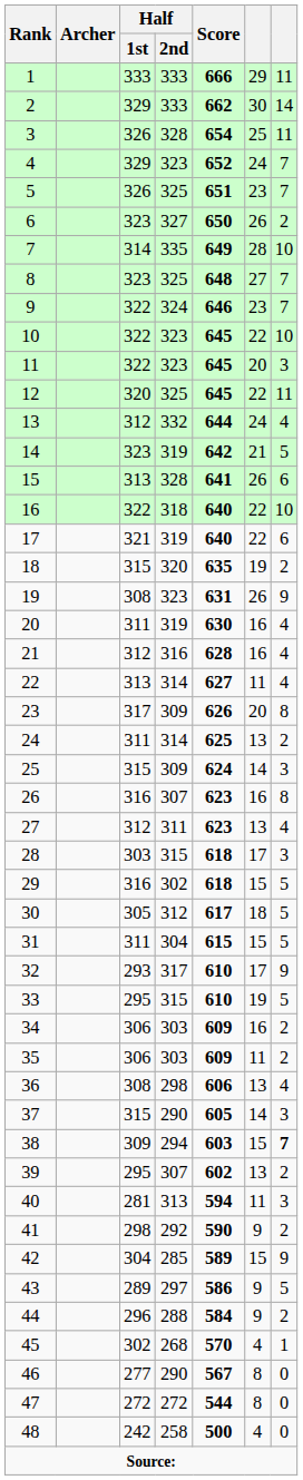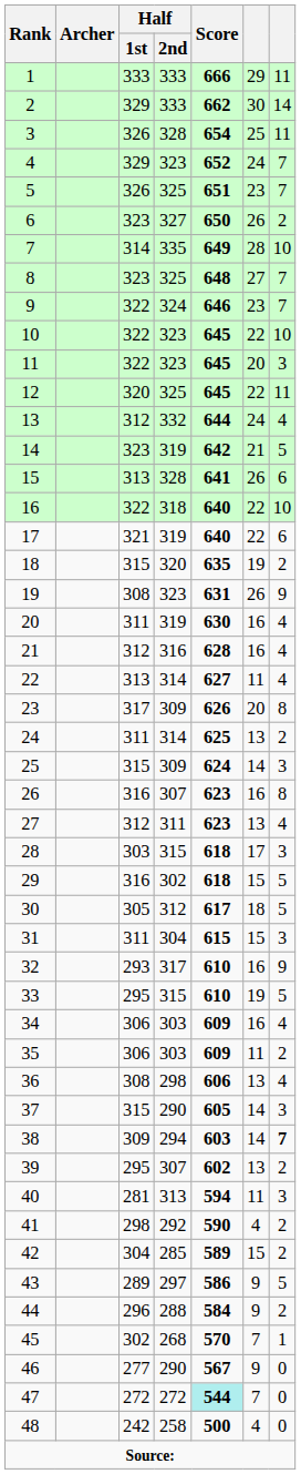 <table class="wikitable sortable" style="text-align:center">
 <tr>
 <th rowspan=2>Rank</th>
 <th rowspan=2>Archer</th>
 <th colspan=2>Half</th>
 <th rowspan=2>Score</th>
 <th rowspan=2></th>
 <th rowspan=2></th>
 </tr>
 <tr>
 <th>1st</th>
 <th>2nd</th>
 </tr>
 <tr bgcolor="#ccffcc">
 <td>1</td>
 <td align=left></td>
 <td>333</td>
 <td>333</td>
 <td><strong>666 </strong></td>
 <td>29</td>
 <td>11</td>
 </tr>
 <tr bgcolor="#ccffcc">
 <td>2</td>
 <td align=left></td>
 <td>329</td>
 <td>333</td>
 <td><strong>662</strong></td>
 <td>30</td>
 <td>14</td>
 </tr>
 <tr bgcolor="#ccffcc">
 <td>3</td>
 <td align=left></td>
 <td>326</td>
 <td>328</td>
 <td><strong>654</strong></td>
 <td>25</td>
 <td>11</td>
 </tr>
 <tr bgcolor="#ccffcc">
 <td>4</td>
 <td align=left></td>
 <td>329</td>
 <td>323</td>
 <td><strong>652</strong></td>
 <td>24</td>
 <td>7</td>
 </tr>
 <tr bgcolor="#ccffcc">
 <td>5</td>
 <td align=left></td>
 <td>326</td>
 <td>325</td>
 <td><strong>651</strong></td>
 <td>23</td>
 <td>7</td>
 </tr>
 <tr bgcolor="#ccffcc">
 <td>6</td>
 <td align=left></td>
 <td>323</td>
 <td>327</td>
 <td><strong>650</strong></td>
 <td>26</td>
 <td>2</td>
 </tr>
 <tr bgcolor="#ccffcc">
 <td>7</td>
 <td align=left></td>
 <td>314</td>
 <td>335</td>
 <td><strong>649</strong></td>
 <td>28</td>
 <td>10</td>
 </tr>
 <tr bgcolor="#ccffcc">
 <td>8</td>
 <td align=left></td>
 <td>323</td>
 <td>325</td>
 <td><strong>648</strong></td>
 <td>27</td>
 <td>7</td>
 </tr>
 <tr bgcolor="#ccffcc">
 <td>9</td>
 <td align=left></td>
 <td>322</td>
 <td>324</td>
 <td><strong>646</strong></td>
 <td>23</td>
 <td>7</td>
 </tr>
 <tr bgcolor="#ccffcc">
 <td>10</td>
 <td align=left></td>
 <td>322</td>
 <td>323</td>
 <td><strong>645</strong></td>
 <td>22</td>
 <td>10</td>
 </tr>
 <tr bgcolor="#ccffcc">
 <td>11</td>
 <td align=left></td>
 <td>322</td>
 <td>323</td>
 <td><strong>645</strong></td>
 <td>20</td>
 <td>3</td>
 </tr>
 <tr bgcolor="#ccffcc">
 <td>12</td>
 <td align=left></td>
 <td>320</td>
 <td>325</td>
 <td><strong>645</strong></td>
 <td>22</td>
 <td>11</td>
 </tr>
 <tr bgcolor="#ccffcc">
 <td>13</td>
 <td align=left></td>
 <td>312</td>
 <td>332</td>
 <td><strong>644</strong></td>
 <td>24</td>
 <td>4</td>
 </tr>
 <tr bgcolor="#ccffcc">
 <td>14</td>
 <td align=left></td>
 <td>323</td>
 <td>319</td>
 <td><strong>642</strong></td>
 <td>21</td>
 <td>5</td>
 </tr>
 <tr bgcolor="#ccffcc">
 <td>15</td>
 <td align=left></td>
 <td>313</td>
 <td>328</td>
 <td><strong>641</strong></td>
 <td>26</td>
 <td>6</td>
 </tr>
 <tr bgcolor="#ccffcc">
 <td>16</td>
 <td align=left></td>
 <td>322</td>
 <td>318</td>
 <td><strong>640</strong></td>
 <td>22</td>
 <td>10</td>
 </tr>
 <tr>
 <td>17</td>
 <td align=left></td>
 <td>321</td>
 <td>319</td>
 <td><strong>640</strong></td>
 <td>22</td>
 <td>6</td>
 </tr>
 <tr>
 <td>18</td>
 <td align=left></td>
 <td>315</td>
 <td>320</td>
 <td><strong>635</strong></td>
 <td>19</td>
 <td>2</td>
 </tr>
 <tr>
 <td>19</td>
 <td align=left></td>
 <td>308</td>
 <td>323</td>
 <td><strong>631</strong></td>
 <td>26</td>
 <td>9</td>
 </tr>
 <tr>
 <td>20</td>
 <td align=left></td>
 <td>311</td>
 <td>319</td>
 <td><strong>630</strong></td>
 <td>16</td>
 <td>4</td>
 </tr>
 <tr>
 <td>21</td>
 <td align=left></td>
 <td>312</td>
 <td>316</td>
 <td><strong>628</strong></td>
 <td>16</td>
 <td>4</td>
 </tr>
 <tr>
 <td>22</td>
 <td align=left></td>
 <td>313</td>
 <td>314</td>
 <td><strong>627</strong></td>
 <td>11</td>
 <td>4</td>
 </tr>
 <tr>
 <td>23</td>
 <td align=left></td>
 <td>317</td>
 <td>309</td>
 <td><strong>626</strong></td>
 <td>20</td>
 <td>8</td>
 </tr>
 <tr>
 <td>24</td>
 <td align=left></td>
 <td>311</td>
 <td>314</td>
 <td><strong>625</strong></td>
 <td>13</td>
 <td>2</td>
 </tr>
 <tr>
 <td>25</td>
 <td align=left></td>
 <td>315</td>
 <td>309</td>
 <td><strong>624</strong></td>
 <td>14</td>
 <td>3</td>
 </tr>
 <tr>
 <td>26</td>
 <td align=left></td>
 <td>316</td>
 <td>307</td>
 <td><strong>623</strong></td>
 <td>16</td>
 <td>8</td>
 </tr>
 <tr>
 <td>27</td>
 <td align=left></td>
 <td>312</td>
 <td>311</td>
 <td><strong>623</strong></td>
 <td>13</td>
 <td>4</td>
 </tr>
 <tr>
 <td>28</td>
 <td align=left></td>
 <td>303</td>
 <td>315</td>
 <td><strong>618</strong></td>
 <td>17</td>
 <td>3</td>
 </tr>
 <tr>
 <td>29</td>
 <td align=left></td>
 <td>316</td>
 <td>302</td>
 <td><strong>618</strong></td>
 <td>15</td>
 <td>5</td>
 </tr>
 <tr>
 <td>30</td>
 <td align=left></td>
 <td>305</td>
 <td>312</td>
 <td><strong>617</strong></td>
 <td>18</td>
 <td>5</td>
 </tr>
 <tr>
 <td>31</td>
 <td align=left></td>
 <td>311</td>
 <td>304</td>
 <td><strong>615</strong></td>
 <td>15</td>
-<td>5</td>
+<td>3</td>
 </tr>
 <tr>
 <td>32</td>
 <td align=left></td>
 <td>293</td>
 <td>317</td>
 <td><strong>610</strong></td>
-<td>17</td>
+<td>16</td>
 <td>9</td>
 </tr>
 <tr>
 <td>33</td>
 <td align=left></td>
 <td>295</td>
 <td>315</td>
 <td><strong>610</strong></td>
 <td>19</td>
 <td>5</td>
 </tr>
 <tr>
 <td>34</td>
 <td align=left></td>
 <td>306</td>
 <td>303</td>
 <td><strong>609</strong></td>
 <td>16</td>
-<td>2</td>
+<td>4</td>
 </tr>
 <tr>
 <td>35</td>
 <td align=left></td>
 <td>306</td>
 <td>303</td>
 <td><strong>609</strong></td>
 <td>11</td>
 <td>2</td>
 </tr>
 <tr>
 <td>36</td>
 <td align=left></td>
 <td>308</td>
 <td>298</td>
 <td><strong>606</strong></td>
 <td>13</td>
 <td>4</td>
 </tr>
 <tr>
 <td>37</td>
 <td align=left></td>
 <td>315</td>
 <td>290</td>
 <td><strong>605</strong></td>
 <td>14</td>
 <td>3</td>
 </tr>
 <tr>
 <td>38</td>
 <td align=left></td>
 <td>309</td>
 <td>294</td>
 <td><strong>603</strong></td>
-<td>15</td>
+<td>14</td>
 <td><strong>7</strong></td>
 </tr>
 <tr>
 <td>39</td>
 <td align=left></td>
 <td>295</td>
 <td>307</td>
 <td><strong>602</strong></td>
 <td>13</td>
 <td>2</td>
 </tr>
 <tr>
 <td>40</td>
 <td align=left></td>
 <td>281</td>
 <td>313</td>
 <td><strong>594</strong></td>
 <td>11</td>
 <td>3</td>
 </tr>
 <tr>
 <td>41</td>
 <td align=left></td>
 <td>298</td>
 <td>292</td>
 <td><strong>590</strong></td>
-<td>9</td>
+<td>4</td>
 <td>2</td>
 </tr>
 <tr>
 <td>42</td>
 <td align=left></td>
 <td>304</td>
 <td>285</td>
 <td><strong>589</strong></td>
 <td>15</td>
-<td>9</td>
+<td>2</td>
 </tr>
 <tr>
 <td>43</td>
 <td align=left></td>
 <td>289</td>
 <td>297</td>
 <td><strong>586</strong></td>
 <td>9</td>
 <td>5</td>
 </tr>
 <tr>
 <td>44</td>
 <td align=left></td>
 <td>296</td>
 <td>288</td>
 <td><strong>584</strong></td>
 <td>9</td>
 <td>2</td>
 </tr>
 <tr>
 <td>45</td>
 <td align=left></td>
 <td>302</td>
 <td>268</td>
 <td><strong>570</strong></td>
-<td>4</td>
+<td>7</td>
 <td>1</td>
 </tr>
 <tr>
 <td>46</td>
 <td align=left></td>
 <td>277</td>
 <td>290</td>
 <td><strong>567</strong></td>
-<td>8</td>
+<td>9</td>
 <td>0</td>
 </tr>
 <tr>
 <td>47</td>
 <td align=left></td>
 <td>272</td>
 <td>272</td>
-<td><strong>544</strong></td>
-<td>8</td>
+<td style="background: paleturquoise;"><strong>544</strong></td>
+<td>7</td>
 <td>0</td>
 </tr>
 <tr>
 <td>48</td>
 <td align=left></td>
 <td>242</td>
 <td>258</td>
 <td><strong>500</strong></td>
 <td>4</td>
 <td>0</td>
 </tr>
 <tr>
 <td colspan="7"><small><strong>Source:</strong></small></td>
 </tr>
 </table>
